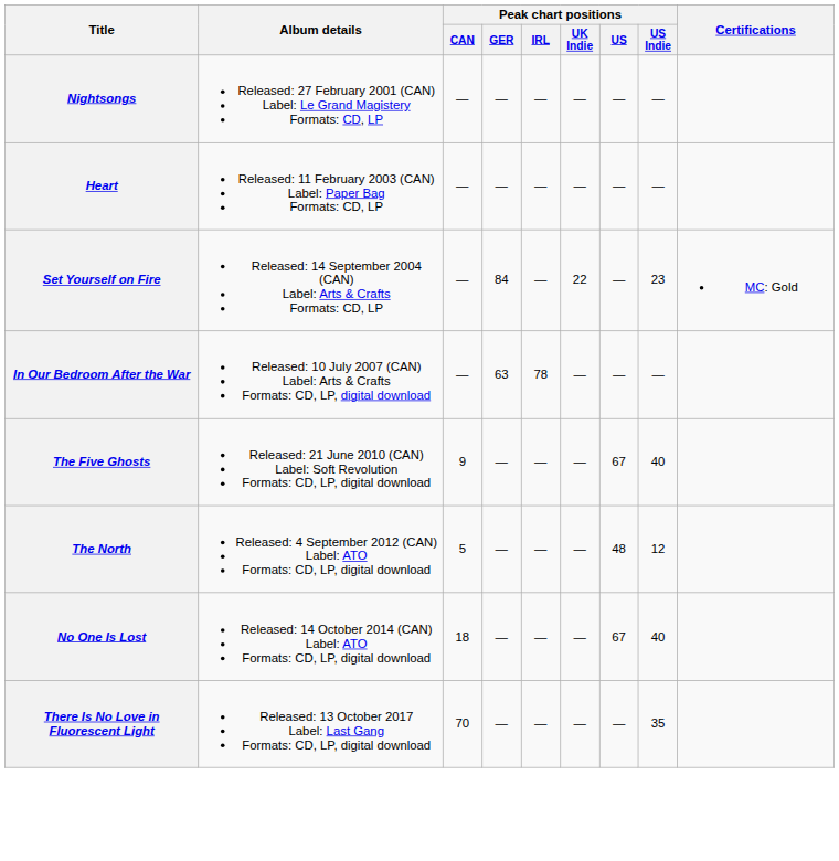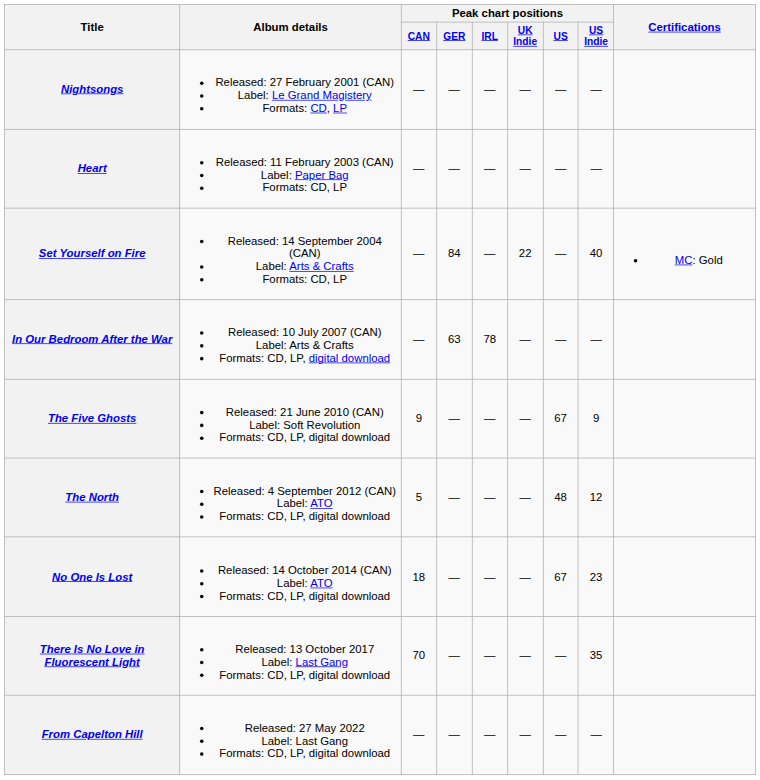 <table class="wikitable plainrowheaders" style="text-align:center;">
 <tr>
 <th scope="col" rowspan="2" style="width:15em;">Title</th>
 <th scope="col" rowspan="2" style="width:19em;">Album details</th>
 <th scope="col" colspan="6">Peak chart positions</th>
 <th scope="col" rowspan="2" style="width:12em;"><a href='#'>Certifications</a></th>
 </tr>
 <tr>
 <th scope="col" style="width:3em;font-size:90%;"><a href='#'>CAN</a><br></th>
 <th scope="col" style="width:3em;font-size:90%;"><a href='#'>GER</a><br></th>
 <th scope="col" style="width:3em;font-size:90%;"><a href='#'>IRL</a><br></th>
 <th scope="col" style="width:3em;font-size:90%;"><a href='#'>UK<br>Indie</a><br></th>
 <th scope="col" style="width:3em;font-size:90%;"><a href='#'>US</a><br></th>
 <th scope="col" style="width:3em;font-size:90%;"><a href='#'>US Indie</a><br></th>
 </tr>
 <tr>
 <th scope="row"><em><a href='#'>Nightsongs</a></em></th>
 <td><br><ul><li>Released: 27 February 2001 <span>(CAN)</span></li><li>Label: <a href='#'>Le Grand Magistery</a></li><li>Formats: <a href='#'>CD</a>, <a href='#'>LP</a></li></ul></td>
 <td>—</td>
 <td>—</td>
 <td>—</td>
 <td>—</td>
 <td>—</td>
 <td>—</td>
 <td></td>
 </tr>
 <tr>
 <th scope="row"><em><a href='#'>Heart</a></em></th>
 <td><br><ul><li>Released: 11 February 2003 <span>(CAN)</span></li><li>Label: <a href='#'>Paper Bag</a></li><li>Formats: CD, LP</li></ul></td>
 <td>—</td>
 <td>—</td>
 <td>—</td>
 <td>—</td>
 <td>—</td>
 <td>—</td>
 <td></td>
 </tr>
 <tr>
 <th scope="row"><em><a href='#'>Set Yourself on Fire</a></em></th>
 <td><br><ul><li>Released: 14 September 2004 <span>(CAN)</span></li><li>Label: <a href='#'>Arts & Crafts</a></li><li>Formats: CD, LP</li></ul></td>
 <td>—</td>
 <td>84</td>
 <td>—</td>
 <td>22</td>
 <td>—</td>
-<td>23</td>
+<td>40</td>
 <td><br><ul><li><a href='#'>MC</a>: Gold</li></ul></td>
 </tr>
 <tr>
 <th scope="row"><em><a href='#'>In Our Bedroom After the War</a></em></th>
 <td><br><ul><li>Released: 10 July 2007 <span>(CAN)</span></li><li>Label: Arts & Crafts</li><li>Formats: CD, LP, <a href='#'>digital download</a></li></ul></td>
 <td>—</td>
 <td>63</td>
 <td>78</td>
 <td>—</td>
 <td>—</td>
 <td>—</td>
 <td></td>
 </tr>
 <tr>
 <th scope="row"><em><a href='#'>The Five Ghosts</a></em></th>
 <td><br><ul><li>Released: 21 June 2010 <span>(CAN)</span></li><li>Label: Soft Revolution</li><li>Formats: CD, LP, digital download</li></ul></td>
 <td>9</td>
 <td>—</td>
 <td>—</td>
 <td>—</td>
 <td>67</td>
-<td>40</td>
+<td>9</td>
 <td></td>
 </tr>
 <tr>
 <th scope="row"><em><a href='#'>The North</a></em></th>
 <td><br><ul><li>Released: 4 September 2012 <span>(CAN)</span></li><li>Label: <a href='#'>ATO</a></li><li>Formats: CD, LP, digital download</li></ul></td>
 <td>5</td>
 <td>—</td>
 <td>—</td>
 <td>—</td>
 <td>48</td>
 <td>12</td>
 <td></td>
 </tr>
 <tr>
 <th scope="row"><em><a href='#'>No One Is Lost</a></em></th>
 <td><br><ul><li>Released: 14 October 2014 <span>(CAN)</span></li><li>Label: <a href='#'>ATO</a></li><li>Formats: CD, LP, digital download</li></ul></td>
 <td>18</td>
 <td>—</td>
 <td>—</td>
 <td>—</td>
 <td>67</td>
-<td>40</td>
+<td>23</td>
 <td></td>
 </tr>
 <tr>
 <th scope="row"><em><a href='#'>There Is No Love in Fluorescent Light</a></em></th>
 <td><br><ul><li>Released: 13 October 2017</li><li>Label: <a href='#'>Last Gang</a></li><li>Formats: CD, LP, digital download</li></ul></td>
 <td>70</td>
 <td>—</td>
 <td>—</td>
 <td>—</td>
 <td>—</td>
 <td>35</td>
 <td></td>
 </tr>
+<tr>
+<th scope="row"><em><a href='#'>From Capelton Hill</a></em></th>
+<td><br><ul><li>Released: 27 May 2022</li><li>Label: Last Gang</li><li>Formats: CD, LP, digital download</li></ul></td>
+<td>—</td>
+<td>—</td>
+<td>—</td>
+<td>—</td>
+<td>—</td>
+<td>—</td>
+<td></td>
+</tr>
 </table>
